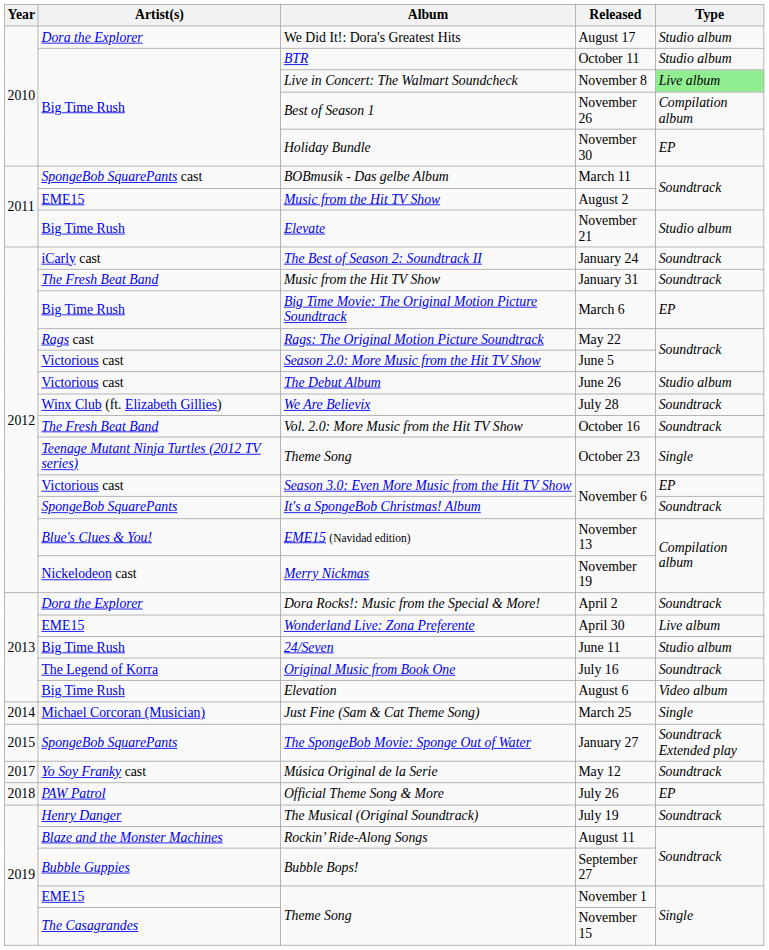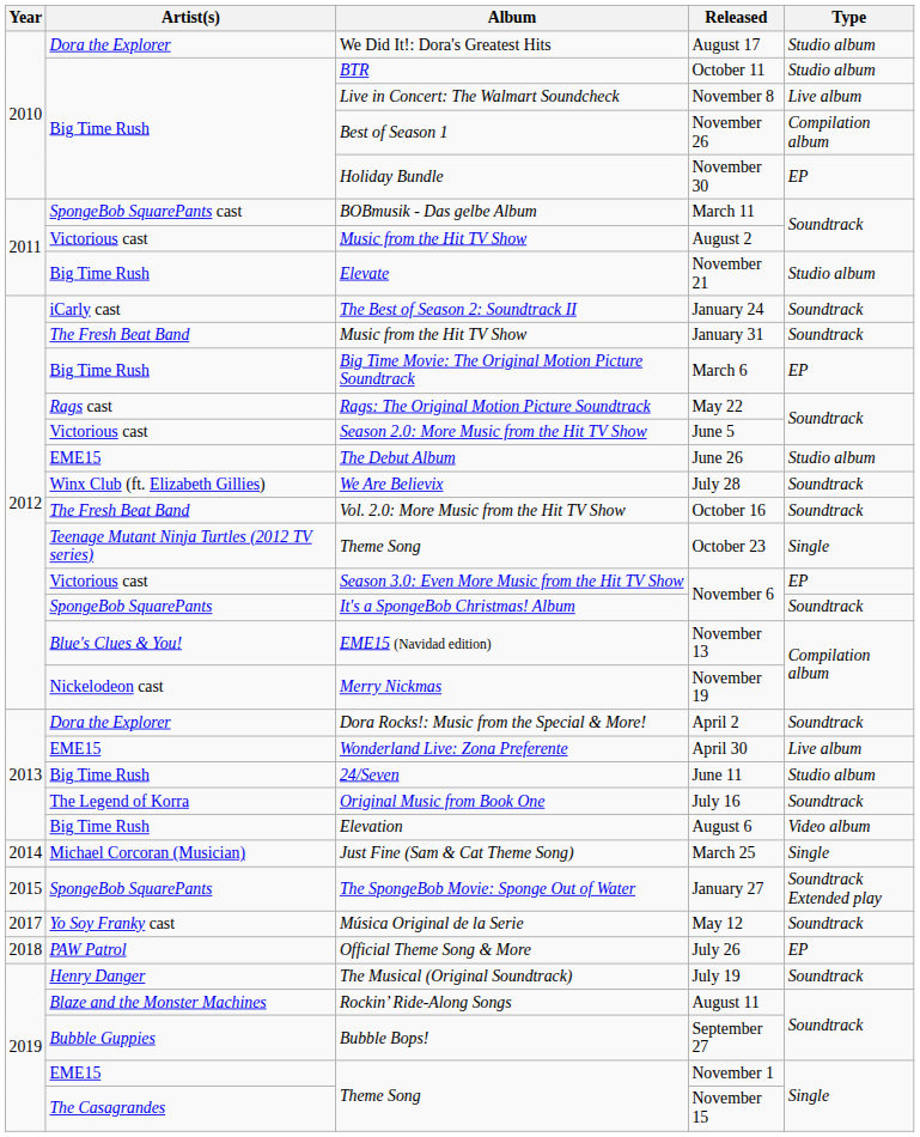 <table class="wikitable" style="margin:1em auto;">
 <tr>
 <th scope="col" rowspan="1">Year</th>
 <th scope="col" rowspan="1">Artist(s)</th>
 <th scope="col" rowspan="1">Album</th>
 <th scope="col" rowspan="1">Released</th>
 <th scope="col" rowspan="1">Type</th>
 </tr>
 <tr>
 <td rowspan="5">2010</td>
 <td><em><a href='#'>Dora the Explorer</a></em></td>
 <td>We Did It!: Dora's Greatest Hits</td>
 <td>August 17</td>
 <td><em>Studio album</em></td>
 </tr>
 <tr>
 <td rowspan="4"><a href='#'>Big Time Rush</a></td>
 <td><em><a href='#'>BTR</a></em></td>
 <td>October 11</td>
 <td><em>Studio album</em></td>
 </tr>
 <tr>
 <td><em>Live in Concert: The Walmart Soundcheck</em></td>
 <td>November 8</td>
-<td style="background: lightgreen;"><em>Live album</em></td>
+<td><em>Live album</em></td>
 </tr>
 <tr>
 <td><em>Best of Season 1</em></td>
 <td>November 26</td>
 <td><em>Compilation album</em></td>
 </tr>
 <tr>
 <td><em>Holiday Bundle</em></td>
 <td>November 30</td>
 <td><em>EP</em></td>
 </tr>
 <tr>
 <td rowspan="3">2011</td>
 <td><em><a href='#'>SpongeBob SquarePants</a></em> cast</td>
 <td><em>BOBmusik - Das gelbe Album</em></td>
 <td>March 11</td>
 <td rowspan="2"><em>Soundtrack</em></td>
 </tr>
 <tr>
-<td><a href='#'>EME15</a></td>
+<td><a href='#'>Victorious</a> cast</td>
 <td><em><a href='#'>Music from the Hit TV Show</a></em></td>
 <td>August 2</td>
 </tr>
 <tr>
 <td><a href='#'>Big Time Rush</a></td>
 <td><em><a href='#'>Elevate</a></em></td>
 <td>November 21</td>
 <td><em>Studio album</em></td>
 </tr>
 <tr>
 <td rowspan="13">2012</td>
 <td><a href='#'>iCarly</a> cast</td>
 <td><em><a href='#'>The Best of Season 2: Soundtrack II</a></em></td>
 <td>January 24</td>
 <td><em>Soundtrack</em></td>
 </tr>
 <tr>
 <td><em><a href='#'>The Fresh Beat Band</a></em></td>
 <td><em>Music from the Hit TV Show</em></td>
 <td>January 31</td>
 <td><em>Soundtrack</em></td>
 </tr>
 <tr>
 <td><a href='#'>Big Time Rush</a></td>
 <td><em><a href='#'>Big Time Movie: The Original Motion Picture Soundtrack</a></em></td>
 <td>March 6</td>
 <td><em>EP</em></td>
 </tr>
 <tr>
 <td><em><a href='#'>Rags</a></em> cast</td>
 <td><em><a href='#'>Rags: The Original Motion Picture Soundtrack</a></em></td>
 <td>May 22</td>
 <td rowspan="2"><em>Soundtrack</em></td>
 </tr>
 <tr>
 <td><a href='#'>Victorious</a> cast</td>
 <td><em><a href='#'>Season 2.0: More Music from the Hit TV Show</a></em></td>
 <td>June 5</td>
 </tr>
 <tr>
-<td><a href='#'>Victorious</a> cast</td>
+<td><a href='#'>EME15</a></td>
 <td><em><a href='#'>The Debut Album</a></em></td>
 <td>June 26</td>
 <td><em>Studio album</em></td>
 </tr>
 <tr>
 <td><a href='#'>Winx Club</a> (ft. <a href='#'>Elizabeth Gillies</a>)</td>
 <td><em><a href='#'>We Are Believix</a></em></td>
 <td>July 28</td>
 <td><em>Soundtrack</em></td>
 </tr>
 <tr>
 <td><em><a href='#'>The Fresh Beat Band</a></em></td>
 <td><em>Vol. 2.0: More Music from the Hit TV Show</em></td>
 <td>October 16</td>
 <td><em>Soundtrack</em></td>
 </tr>
 <tr>
 <td><em><a href='#'>Teenage Mutant Ninja Turtles (2012 TV series)</a></em></td>
 <td><em>Theme Song</em></td>
 <td>October 23</td>
 <td><em>Single</em></td>
 </tr>
 <tr>
 <td><a href='#'>Victorious</a> cast</td>
 <td><em><a href='#'>Season 3.0: Even More Music from the Hit TV Show</a></em></td>
 <td rowspan="2">November 6</td>
 <td><em>EP</em></td>
 </tr>
 <tr>
 <td><em><a href='#'>SpongeBob SquarePants</a></em></td>
 <td><em><a href='#'>It's a SpongeBob Christmas! Album</a></em></td>
 <td><em>Soundtrack</em></td>
 </tr>
 <tr>
 <td><em><a href='#'>Blue's Clues & You!</a></em></td>
 <td><em><a href='#'>EME15</a></em> <small>(Navidad edition)</small></td>
 <td>November 13</td>
 <td rowspan="2"><em>Compilation album</em></td>
 </tr>
 <tr>
 <td><a href='#'>Nickelodeon</a> cast</td>
 <td><em><a href='#'>Merry Nickmas</a></em></td>
 <td>November 19</td>
 </tr>
 <tr>
 <td rowspan="5">2013</td>
 <td><em><a href='#'>Dora the Explorer</a></em></td>
 <td><em>Dora Rocks!: Music from the Special & More!</em></td>
 <td>April 2</td>
 <td><em>Soundtrack</em></td>
 </tr>
 <tr>
 <td><a href='#'>EME15</a></td>
 <td><em><a href='#'>Wonderland Live: Zona Preferente</a></em></td>
 <td>April 30</td>
 <td><em>Live album</em></td>
 </tr>
 <tr>
 <td><a href='#'>Big Time Rush</a></td>
 <td><em><a href='#'>24/Seven</a></em></td>
 <td>June 11</td>
 <td><em>Studio album</em></td>
 </tr>
 <tr>
 <td><a href='#'>The Legend of Korra</a></td>
 <td><em><a href='#'>Original Music from Book One</a></em></td>
 <td>July 16</td>
 <td><em>Soundtrack</em></td>
 </tr>
 <tr>
 <td><a href='#'>Big Time Rush</a></td>
 <td><em>Elevation</em></td>
 <td>August 6</td>
 <td><em>Video album</em></td>
 </tr>
 <tr>
 <td>2014</td>
 <td><a href='#'>Michael Corcoran (Musician)</a></td>
 <td><em>Just Fine (Sam & Cat Theme Song)</em></td>
 <td>March 25</td>
 <td><em>Single</em></td>
 </tr>
 <tr>
 <td>2015</td>
 <td><em><a href='#'>SpongeBob SquarePants</a></em></td>
 <td><em><a href='#'>The SpongeBob Movie: Sponge Out of Water</a></em></td>
 <td>January 27</td>
 <td><em>Soundtrack</em><br><em>Extended play</em></td>
 </tr>
 <tr>
 <td>2017</td>
 <td><em><a href='#'>Yo Soy Franky</a></em> cast</td>
 <td><em>Música Original de la Serie</em></td>
 <td>May 12</td>
 <td><em>Soundtrack</em></td>
 </tr>
 <tr>
 <td>2018</td>
 <td><em><a href='#'>PAW Patrol</a></em></td>
 <td><em>Official Theme Song & More</em></td>
 <td>July 26</td>
 <td><em>EP</em></td>
 </tr>
 <tr>
 <td rowspan="5">2019</td>
 <td><em><a href='#'>Henry Danger</a></em></td>
 <td><em>The Musical (Original Soundtrack)</em></td>
 <td>July 19</td>
 <td><em>Soundtrack</em></td>
 </tr>
 <tr>
 <td><em><a href='#'>Blaze and the Monster Machines</a> </em></td>
 <td><em>Rockin’ Ride-Along Songs</em></td>
 <td>August 11</td>
 <td rowspan="2"><em>Soundtrack</em></td>
 </tr>
 <tr>
 <td><em><a href='#'>Bubble Guppies</a></em></td>
 <td><em>Bubble Bops!</em></td>
 <td>September 27</td>
 </tr>
 <tr>
 <td><a href='#'>EME15</a></td>
 <td rowspan="2"><em>Theme Song</em></td>
 <td>November 1</td>
 <td rowspan="2"><em>Single</em></td>
 </tr>
 <tr>
 <td><em><a href='#'>The Casagrandes</a></em></td>
 <td>November 15</td>
 </tr>
 </table>
